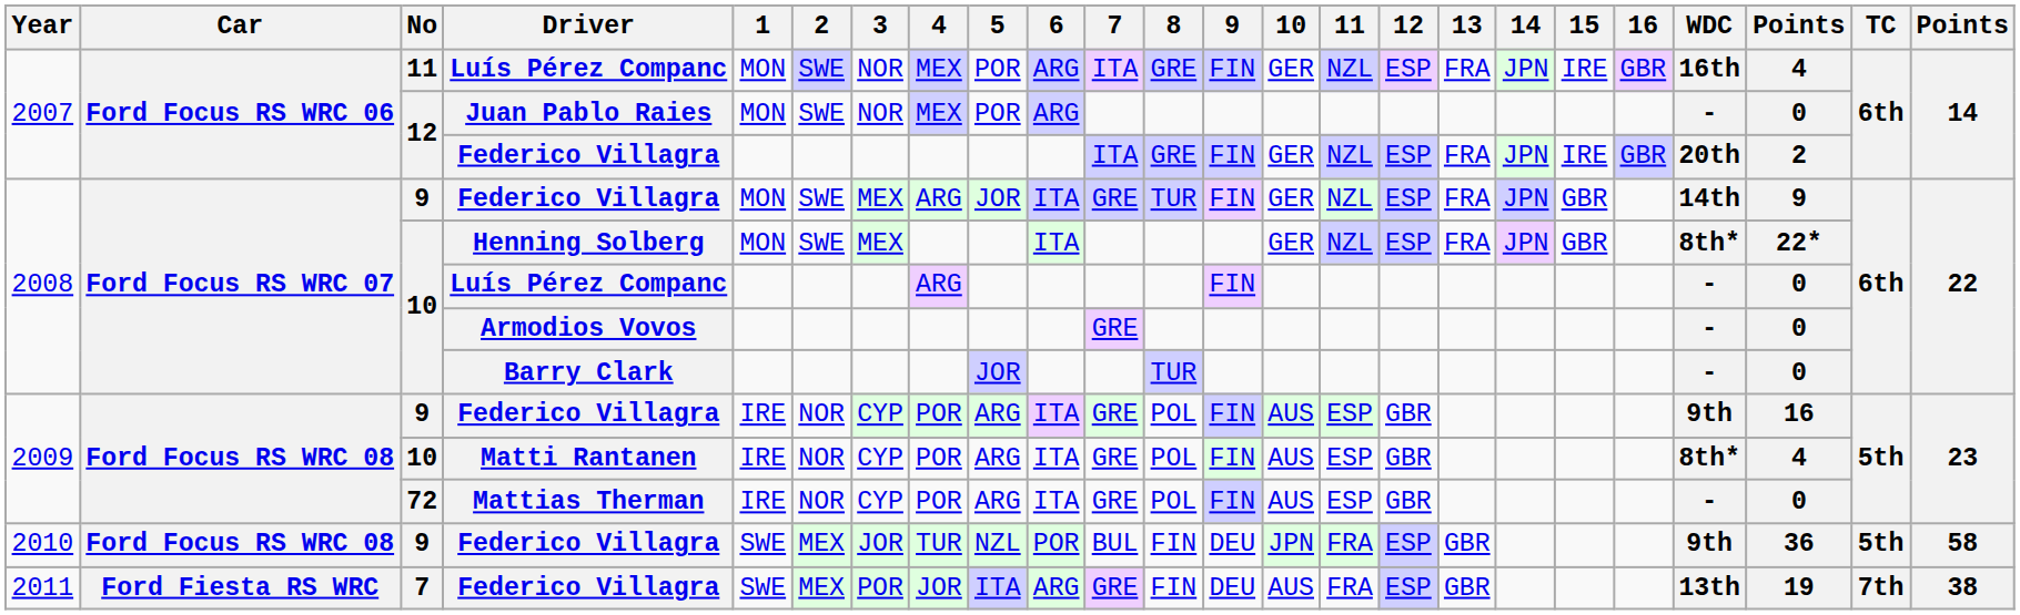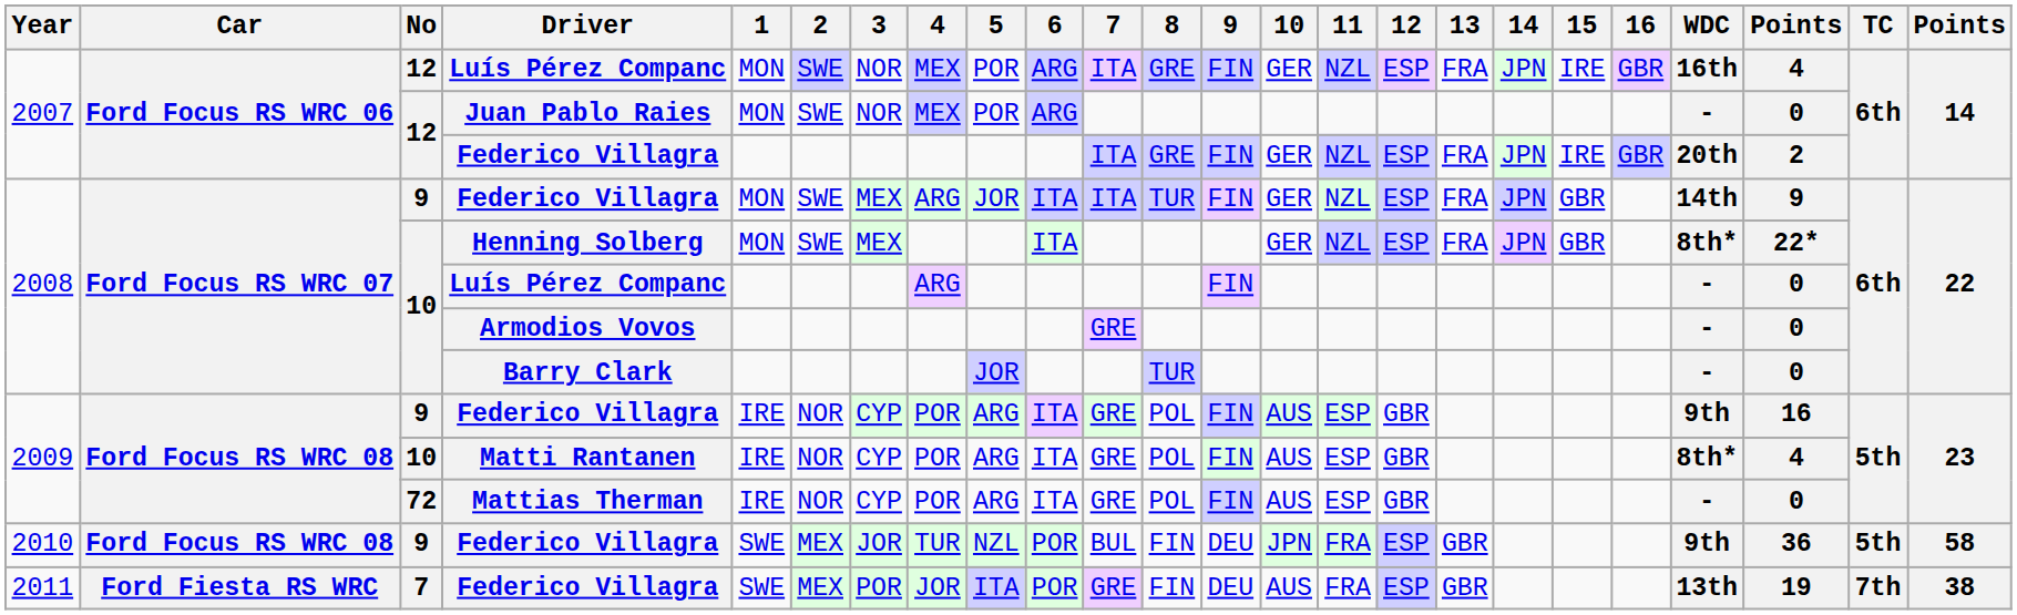 <table class="wikitable" style="text-align:center; font-size:90%">
 <tr>
 <th>Year</th>
 <th>Car</th>
 <th>No</th>
 <th>Driver</th>
 <th>1</th>
 <th>2</th>
 <th>3</th>
 <th>4</th>
 <th>5</th>
 <th>6</th>
 <th>7</th>
 <th>8</th>
 <th>9</th>
 <th>10</th>
 <th>11</th>
 <th>12</th>
 <th>13</th>
 <th>14</th>
 <th>15</th>
 <th>16</th>
 <th>WDC</th>
 <th>Points</th>
 <th>TC</th>
 <th>Points</th>
 </tr>
 <tr>
 <td rowspan=3><a href='#'>2007</a></td>
 <th rowspan=3><a href='#'>Ford Focus RS WRC 06</a></th>
-<th>11</th>
+<th>12</th>
 <th> <a href='#'>Luís Pérez Companc</a></th>
 <td><a href='#'>MON</a></td>
 <td style="background:#CFCFFF;"><a href='#'>SWE</a><br></td>
 <td><a href='#'>NOR</a></td>
 <td style="background:#CFCFFF;"><a href='#'>MEX</a><br></td>
 <td><a href='#'>POR</a><br></td>
 <td style="background:#CFCFFF;"><a href='#'>ARG</a><br></td>
 <td style="background:#EFCFFF;"><a href='#'>ITA</a><br></td>
 <td style="background:#CFCFFF;"><a href='#'>GRE</a><br></td>
 <td style="background:#CFCFFF;"><a href='#'>FIN</a><br></td>
 <td><a href='#'>GER</a></td>
 <td style="background:#CFCFFF;"><a href='#'>NZL</a><br></td>
 <td style="background:#EFCFFF;"><a href='#'>ESP</a><br></td>
 <td><a href='#'>FRA</a></td>
 <td style="background:#DFFFDF;"><a href='#'>JPN</a><br></td>
 <td><a href='#'>IRE</a></td>
 <td style="background:#EFCFFF;"><a href='#'>GBR</a><br></td>
 <th>16th</th>
 <th>4</th>
 <th rowspan=3>6th</th>
 <th rowspan=3>14</th>
 </tr>
 <tr>
 <th rowspan=2>12</th>
 <th> <a href='#'>Juan Pablo Raies</a></th>
 <td><a href='#'>MON</a></td>
 <td><a href='#'>SWE</a><br></td>
 <td><a href='#'>NOR</a></td>
 <td style="background:#CFCFFF;"><a href='#'>MEX</a><br></td>
 <td><a href='#'>POR</a></td>
 <td style="background:#CFCFFF;"><a href='#'>ARG</a><br></td>
 <td></td>
 <td></td>
 <td></td>
 <td></td>
 <td></td>
 <td></td>
 <td></td>
 <td></td>
 <td></td>
 <td></td>
 <th>-</th>
 <th>0</th>
 </tr>
 <tr>
 <th> <a href='#'>Federico Villagra</a></th>
 <td></td>
 <td></td>
 <td></td>
 <td></td>
 <td></td>
 <td></td>
 <td style="background:#CFCFFF;"><a href='#'>ITA</a><br></td>
 <td style="background:#CFCFFF;"><a href='#'>GRE</a><br></td>
 <td style="background:#CFCFFF;"><a href='#'>FIN</a><br></td>
 <td><a href='#'>GER</a></td>
 <td style="background:#CFCFFF;"><a href='#'>NZL</a><br></td>
 <td style="background:#CFCFFF;"><a href='#'>ESP</a><br></td>
 <td><a href='#'>FRA</a></td>
 <td style="background:#DFFFDF;"><a href='#'>JPN</a><br></td>
 <td><a href='#'>IRE</a></td>
 <td style="background:#CFCFFF;"><a href='#'>GBR</a><br></td>
 <th>20th</th>
 <th>2</th>
 </tr>
 <tr>
 <td rowspan=5><a href='#'>2008</a></td>
 <th rowspan=5><a href='#'>Ford Focus RS WRC 07</a></th>
 <th>9</th>
 <th> <a href='#'>Federico Villagra</a></th>
 <td><a href='#'>MON</a></td>
 <td><a href='#'>SWE</a></td>
 <td style="background:#DFFFDF;"><a href='#'>MEX</a><br></td>
 <td style="background:#DFFFDF;"><a href='#'>ARG</a><br></td>
 <td style="background:#DFFFDF;"><a href='#'>JOR</a><br></td>
 <td style="background:#CFCFFF;"><a href='#'>ITA</a><br></td>
-<td style="background:#CFCFFF;"><a href='#'>GRE</a><br></td>
+<td style="background:#CFCFFF;"><a href='#'>ITA</a><br></td>
 <td style="background:#CFCFFF;"><a href='#'>TUR</a><br></td>
 <td style="background:#EFCFFF;"><a href='#'>FIN</a><br></td>
 <td><a href='#'>GER</a></td>
 <td style="background:#DFFFDF;"><a href='#'>NZL</a><br></td>
 <td style="background:#CFCFFF;"><a href='#'>ESP</a><br></td>
 <td><a href='#'>FRA</a></td>
 <td style="background:#CFCFFF;"><a href='#'>JPN</a><br></td>
 <td><a href='#'>GBR</a></td>
 <td></td>
 <th>14th</th>
 <th>9</th>
 <th rowspan=5>6th</th>
 <th rowspan=5>22</th>
 </tr>
 <tr>
 <th rowspan=4>10</th>
 <th> <a href='#'>Henning Solberg</a></th>
 <td><a href='#'>MON</a></td>
 <td><a href='#'>SWE</a></td>
 <td style="background:#DFFFDF;"><a href='#'>MEX</a><br></td>
 <td></td>
 <td></td>
 <td style="background:#DFFFDF;"><a href='#'>ITA</a><br></td>
 <td></td>
 <td></td>
 <td></td>
 <td><a href='#'>GER</a></td>
 <td style="background:#CFCFFF;"><a href='#'>NZL</a><br></td>
 <td style="background:#CFCFFF;"><a href='#'>ESP</a><br></td>
 <td><a href='#'>FRA</a></td>
 <td style="background:#EFCFFF;"><a href='#'>JPN</a><br></td>
 <td><a href='#'>GBR</a></td>
 <td></td>
 <th>8th*</th>
 <th>22*</th>
 </tr>
 <tr>
 <th> <a href='#'>Luís Pérez Companc</a></th>
 <td></td>
 <td></td>
 <td></td>
 <td style="background:#EFCFFF;"><a href='#'>ARG</a><br></td>
 <td></td>
 <td></td>
 <td></td>
 <td></td>
 <td style="background:#EFCFFF;"><a href='#'>FIN</a><br></td>
 <td></td>
 <td></td>
 <td></td>
 <td></td>
 <td></td>
 <td></td>
 <td></td>
 <th>-</th>
 <th>0</th>
 </tr>
 <tr>
 <th> <a href='#'>Armodios Vovos</a></th>
 <td></td>
 <td></td>
 <td></td>
 <td></td>
 <td></td>
 <td></td>
 <td style="background:#EFCFFF;"><a href='#'>GRE</a><br></td>
 <td></td>
 <td></td>
 <td></td>
 <td></td>
 <td></td>
 <td></td>
 <td></td>
 <td></td>
 <td></td>
 <th>-</th>
 <th>0</th>
 </tr>
 <tr>
 <th> <a href='#'>Barry Clark</a></th>
 <td></td>
 <td></td>
 <td></td>
 <td></td>
 <td style="background:#CFCFFF;"><a href='#'>JOR</a><br></td>
 <td></td>
 <td></td>
 <td style="background:#CFCFFF;"><a href='#'>TUR</a><br></td>
 <td></td>
 <td></td>
 <td></td>
 <td></td>
 <td></td>
 <td></td>
 <td></td>
 <td></td>
 <th>-</th>
 <th>0</th>
 </tr>
 <tr>
 <td rowspan=3><a href='#'>2009</a></td>
 <th rowspan=3><a href='#'>Ford Focus RS WRC 08</a></th>
 <th>9</th>
 <th> <a href='#'>Federico Villagra</a></th>
 <td><a href='#'>IRE</a></td>
 <td><a href='#'>NOR</a></td>
 <td style="background:#dfffdf;"><a href='#'>CYP</a><br></td>
 <td style="background:#dfffdf;"><a href='#'>POR</a><br></td>
 <td style="background:#dfffdf;"><a href='#'>ARG</a><br></td>
 <td style="background:#EFCFFF;"><a href='#'>ITA</a><br></td>
 <td style="background:#dfffdf;"><a href='#'>GRE</a><br></td>
 <td><a href='#'>POL</a></td>
 <td style="background:#cfcfff;"><a href='#'>FIN</a><br></td>
 <td style="background:#dfffdf;"><a href='#'>AUS</a><br></td>
 <td style="background:#dfffdf;"><a href='#'>ESP</a><br></td>
 <td><a href='#'>GBR</a></td>
 <td></td>
 <td></td>
 <td></td>
 <td></td>
 <th>9th</th>
 <th>16</th>
 <th rowspan=3>5th</th>
 <th rowspan=3>23</th>
 </tr>
 <tr>
 <th>10</th>
 <th> <a href='#'>Matti Rantanen</a></th>
 <td><a href='#'>IRE</a></td>
 <td><a href='#'>NOR</a></td>
 <td><a href='#'>CYP</a></td>
 <td><a href='#'>POR</a></td>
 <td><a href='#'>ARG</a></td>
 <td><a href='#'>ITA</a></td>
 <td><a href='#'>GRE</a></td>
 <td><a href='#'>POL</a></td>
 <td style="background:#dfffdf;"><a href='#'>FIN</a><br></td>
 <td><a href='#'>AUS</a></td>
 <td><a href='#'>ESP</a></td>
 <td><a href='#'>GBR</a></td>
 <td></td>
 <td></td>
 <td></td>
 <td></td>
 <th>8th*</th>
 <th>4</th>
 </tr>
 <tr>
 <th>72</th>
 <th> <a href='#'>Mattias Therman</a></th>
 <td><a href='#'>IRE</a></td>
 <td><a href='#'>NOR</a></td>
 <td><a href='#'>CYP</a></td>
 <td><a href='#'>POR</a></td>
 <td><a href='#'>ARG</a></td>
 <td><a href='#'>ITA</a></td>
 <td><a href='#'>GRE</a></td>
 <td><a href='#'>POL</a></td>
 <td style="background:#CFCFFF;"><a href='#'>FIN</a><br></td>
 <td><a href='#'>AUS</a></td>
 <td><a href='#'>ESP</a></td>
 <td><a href='#'>GBR</a></td>
 <td></td>
 <td></td>
 <td></td>
 <td></td>
 <th>-</th>
 <th>0</th>
 </tr>
 <tr>
 <td><a href='#'>2010</a></td>
 <th><a href='#'>Ford Focus RS WRC 08</a></th>
 <th>9</th>
 <th> <a href='#'>Federico Villagra</a></th>
 <td><a href='#'>SWE</a></td>
 <td style="background:#DFFFDF;"><a href='#'>MEX</a><br></td>
 <td style="background:#DFFFDF;"><a href='#'>JOR</a><br></td>
 <td style="background:#DFFFDF;"><a href='#'>TUR</a><br></td>
 <td style="background:#DFFFDF;"><a href='#'>NZL</a><br></td>
 <td style="background:#DFFFDF;"><a href='#'>POR</a><br></td>
 <td><a href='#'>BUL</a></td>
 <td><a href='#'>FIN</a></td>
 <td><a href='#'>DEU</a></td>
 <td style="background:#DFFFDF;"><a href='#'>JPN</a><br></td>
 <td style="background:#DFFFDF;"><a href='#'>FRA</a><br></td>
 <td style="background:#CFCFFF;"><a href='#'>ESP</a><br></td>
 <td><a href='#'>GBR</a></td>
 <td></td>
 <td></td>
 <td></td>
 <th>9th</th>
 <th>36</th>
 <th>5th</th>
 <th>58</th>
 </tr>
 <tr>
 <td><a href='#'>2011</a></td>
 <th><a href='#'>Ford Fiesta RS WRC</a></th>
 <th>7</th>
 <th> <a href='#'>Federico Villagra</a></th>
 <td><a href='#'>SWE</a></td>
 <td style="background:#DFFFDF;"><a href='#'>MEX</a><br></td>
 <td style="background:#DFFFDF;"><a href='#'>POR</a><br></td>
 <td style="background:#DFFFDF;"><a href='#'>JOR</a><br></td>
 <td style="background:#CFCFFF;"><a href='#'>ITA</a><br></td>
-<td style="background:#DFFFDF;"><a href='#'>ARG</a><br></td>
+<td style="background:#DFFFDF;"><a href='#'>POR</a><br></td>
 <td style="background:#EFCFFF;"><a href='#'>GRE</a><br></td>
 <td><a href='#'>FIN</a></td>
 <td><a href='#'>DEU</a></td>
 <td><a href='#'>AUS</a></td>
 <td><a href='#'>FRA</a></td>
 <td style="background:#CFCFFF;"><a href='#'>ESP</a><br></td>
 <td><a href='#'>GBR</a></td>
 <td></td>
 <td></td>
 <td></td>
 <th>13th</th>
 <th>19</th>
 <th>7th</th>
 <th>38</th>
 </tr>
 </table>
